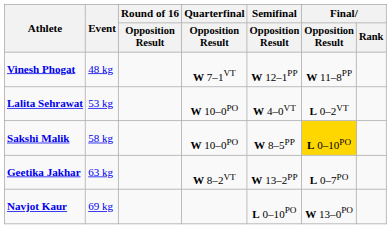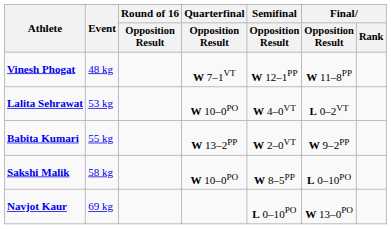 <table class=wikitable style="text-align:center; font-size:90%">
 <tr>
 <th rowspan=2>Athlete</th>
 <th rowspan=2>Event</th>
 <th>Round of 16</th>
 <th>Quarterfinal</th>
 <th>Semifinal</th>
 <th colspan=2>Final/</th>
 </tr>
 <tr style="font-size: 95%">
 <th>Opposition<br>Result</th>
 <th>Opposition<br>Result</th>
 <th>Opposition<br>Result</th>
 <th>Opposition<br>Result</th>
 <th>Rank</th>
 </tr>
 <tr>
 <td align=left><strong><a href='#'>Vinesh Phogat</a></strong></td>
 <td align=left><a href='#'>48 kg</a></td>
 <td></td>
 <td><br><strong>W</strong> 7–1<sup>VT</sup></td>
 <td><br><strong>W</strong> 12–1<sup>PP</sup></td>
 <td><br><strong>W</strong> 11–8<sup>PP</sup></td>
 <td></td>
 </tr>
 <tr>
 <td align=left><strong><a href='#'>Lalita Sehrawat</a></strong></td>
 <td align=left><a href='#'>53 kg</a></td>
 <td></td>
 <td><br><strong>W</strong> 10–0<sup>PO</sup></td>
 <td><br><strong>W</strong> 4–0<sup>VT</sup></td>
 <td><br><strong>L</strong> 0–2<sup>VT</sup></td>
 <td></td>
 </tr>
 <tr>
+<td align=left><strong><a href='#'>Babita Kumari</a></strong></td>
+<td align=left><a href='#'>55 kg</a></td>
+<td></td>
+<td><br><strong>W</strong> 13–2<sup>PP</sup></td>
+<td><br><strong>W</strong> 2–0<sup>VT</sup></td>
+<td><br><strong>W</strong> 9–2<sup>PP</sup></td>
+<td></td>
+</tr>
+<tr>
 <td align=left><strong><a href='#'>Sakshi Malik</a></strong></td>
 <td align=left><a href='#'>58 kg</a></td>
 <td></td>
 <td><br><strong>W</strong> 10–0<sup>PO</sup></td>
 <td><br><strong>W</strong> 8–5<sup>PP</sup></td>
-<td style="background: gold;"><br><strong>L</strong> 0–10<sup>PO</sup></td>
-<td></td>
-</tr>
-<tr>
-<td align=left><strong><a href='#'>Geetika Jakhar</a></strong></td>
-<td align=left><a href='#'>63 kg</a></td>
-<td></td>
-<td><br><strong>W</strong> 8–2<sup>VT</sup></td>
-<td><br><strong>W</strong> 13–2<sup>PP</sup></td>
-<td><br><strong>L</strong> 0–7<sup>PO</sup></td>
+<td><br><strong>L</strong> 0–10<sup>PO</sup></td>
 <td></td>
 </tr>
 <tr>
 <td align=left><strong><a href='#'>Navjot Kaur</a></strong></td>
 <td align=left><a href='#'>69 kg</a></td>
 <td></td>
 <td></td>
 <td><br><strong>L</strong> 0–10<sup>PO</sup></td>
 <td><br><strong>W</strong> 13–0<sup>PO</sup></td>
 <td></td>
 </tr>
 </table>
